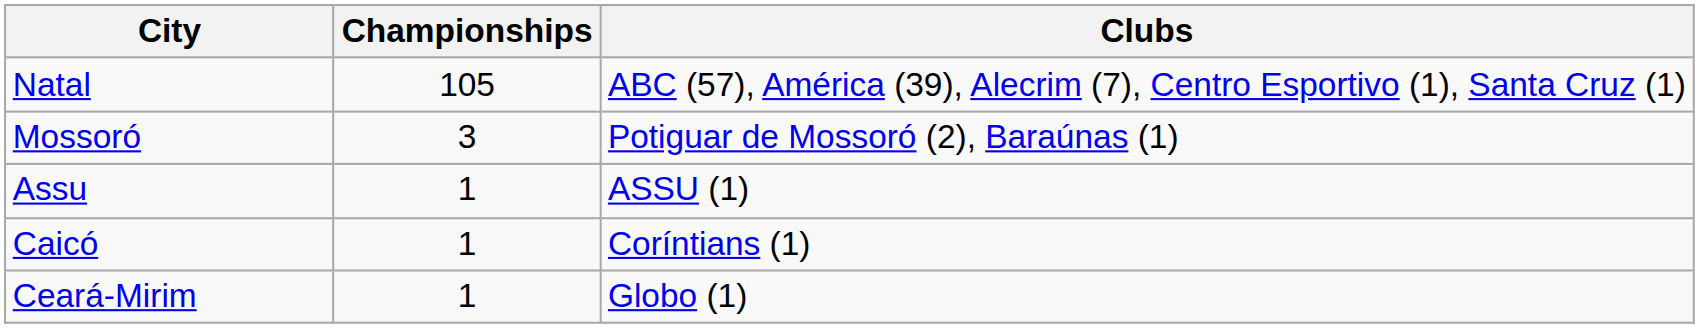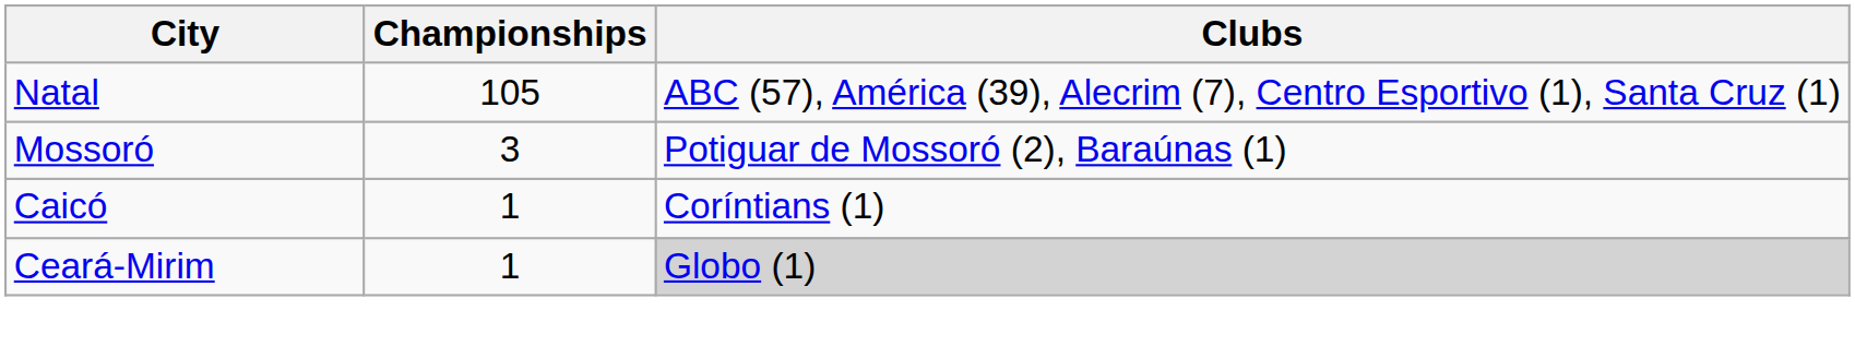 <table class="wikitable">
 <tr>
 <th style="width:150px">City</th>
 <th>Championships</th>
 <th>Clubs</th>
 </tr>
 <tr>
 <td> <a href='#'>Natal</a></td>
 <td align="center">105</td>
 <td><a href='#'>ABC</a> (57), <a href='#'>América</a> (39), <a href='#'>Alecrim</a> (7), <a href='#'>Centro Esportivo</a> (1), <a href='#'>Santa Cruz</a> (1)</td>
 </tr>
 <tr>
 <td> <a href='#'>Mossoró</a></td>
 <td align="center">3</td>
 <td><a href='#'>Potiguar de Mossoró</a> (2), <a href='#'>Baraúnas</a> (1)</td>
 </tr>
 <tr>
-<td> <a href='#'>Assu</a></td>
-<td align="center">1</td>
-<td><a href='#'>ASSU</a> (1)</td>
-</tr>
-<tr>
 <td> <a href='#'>Caicó</a></td>
 <td align="center">1</td>
 <td><a href='#'>Coríntians</a> (1)</td>
 </tr>
 <tr>
 <td> <a href='#'>Ceará-Mirim</a></td>
 <td align="center">1</td>
-<td><a href='#'>Globo</a> (1)</td>
+<td style="background: lightgrey;"><a href='#'>Globo</a> (1)</td>
 </tr>
 </table>
